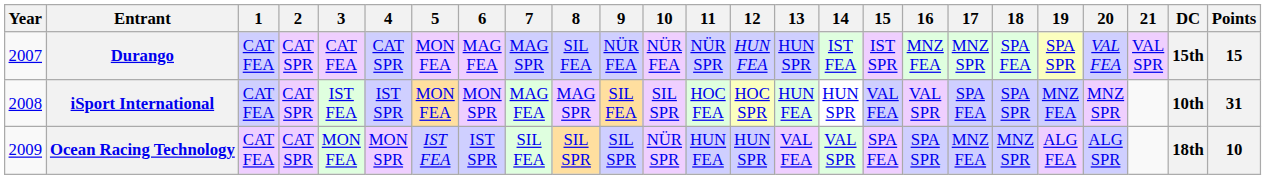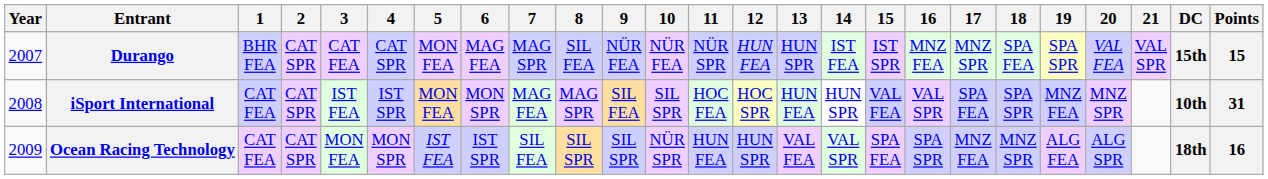 <table class="wikitable" style="text-align:center; font-size:85%">
 <tr>
 <th>Year</th>
 <th>Entrant</th>
 <th>1</th>
 <th>2</th>
 <th>3</th>
 <th>4</th>
 <th>5</th>
 <th>6</th>
 <th>7</th>
 <th>8</th>
 <th>9</th>
 <th>10</th>
 <th>11</th>
 <th>12</th>
 <th>13</th>
 <th>14</th>
 <th>15</th>
 <th>16</th>
 <th>17</th>
 <th>18</th>
 <th>19</th>
 <th>20</th>
 <th>21</th>
 <th>DC</th>
 <th>Points</th>
 </tr>
 <tr>
 <td><a href='#'>2007</a></td>
 <th nowrap><a href='#'>Durango</a></th>
-<td style="background:#CFCFFF;"><a href='#'>CAT<br>FEA</a><br></td>
+<td style="background:#CFCFFF;"><a href='#'>BHR<br>FEA</a><br></td>
 <td style="background:#EFCFFF;"><a href='#'>CAT<br>SPR</a><br></td>
 <td style="background:#EFCFFF;"><a href='#'>CAT<br>FEA</a><br></td>
 <td style="background:#CFCFFF;"><a href='#'>CAT<br>SPR</a><br></td>
 <td style="background:#EFCFFF;"><a href='#'>MON<br>FEA</a><br></td>
 <td style="background:#EFCFFF;"><a href='#'>MAG<br>FEA</a><br></td>
 <td style="background:#CFCFFF;"><a href='#'>MAG<br>SPR</a><br></td>
 <td style="background:#CFCFFF;"><a href='#'>SIL<br>FEA</a><br></td>
 <td style="background:#CFCFFF;"><a href='#'>NÜR<br>FEA</a><br></td>
 <td style="background:#EFCFFF;"><a href='#'>NÜR<br>FEA</a><br></td>
 <td style="background:#CFCFFF;"><a href='#'>NÜR<br>SPR</a><br></td>
 <td style="background:#CFCFFF;"><em><a href='#'>HUN<br>FEA</a></em><br></td>
 <td style="background:#CFCFFF;"><a href='#'>HUN<br>SPR</a><br></td>
 <td style="background:#DFFFDF;"><a href='#'>IST<br>FEA</a><br></td>
 <td style="background:#EFCFFF;"><a href='#'>IST<br>SPR</a><br></td>
 <td style="background:#DFFFDF;"><a href='#'>MNZ<br>FEA</a><br></td>
 <td style="background:#DFFFDF;"><a href='#'>MNZ<br>SPR</a><br></td>
 <td style="background:#DFFFDF;"><a href='#'>SPA<br>FEA</a><br></td>
 <td style="background:#FBFFBF;"><a href='#'>SPA<br>SPR</a><br></td>
 <td style="background:#CFCFFF;"><em><a href='#'>VAL<br>FEA</a></em><br></td>
 <td style="background:#EFCFFF;"><a href='#'>VAL<br>SPR</a><br></td>
 <th>15th</th>
 <th>15</th>
 </tr>
 <tr>
 <td><a href='#'>2008</a></td>
 <th nowrap><a href='#'>iSport International</a></th>
 <td style="background:#CFCFFF;"><a href='#'>CAT<br>FEA</a><br></td>
 <td style="background:#EFCFFF;"><a href='#'>CAT<br>SPR</a><br></td>
 <td style="background:#DFFFDF;"><a href='#'>IST<br>FEA</a><br></td>
 <td style="background:#CFCFFF;"><a href='#'>IST<br>SPR</a><br></td>
 <td style="background:#FFDF9F;"><a href='#'>MON<br>FEA</a><br></td>
 <td style="background:#EFCFFF;"><a href='#'>MON<br>SPR</a><br></td>
 <td style="background:#DFFFDF;"><a href='#'>MAG<br>FEA</a><br></td>
 <td style="background:#EFCFFF;"><a href='#'>MAG<br>SPR</a><br></td>
 <td style="background:#FFDF9F;"><a href='#'>SIL<br>FEA</a><br></td>
 <td style="background:#EFCFFF;"><a href='#'>SIL<br>SPR</a><br></td>
 <td style="background:#DFFFDF;"><a href='#'>HOC<br>FEA</a><br></td>
 <td style="background:#FBFFBF;"><a href='#'>HOC<br>SPR</a><br></td>
 <td style="background:#DFFFDF;"><a href='#'>HUN<br>FEA</a><br></td>
 <td style="background:#FFFFFF;"><a href='#'>HUN<br>SPR</a><br></td>
 <td style="background:#CFCFFF;"><a href='#'>VAL<br>FEA</a><br></td>
 <td style="background:#EFCFFF;"><a href='#'>VAL<br>SPR</a><br></td>
 <td style="background:#CFCFFF;"><a href='#'>SPA<br>FEA</a><br></td>
 <td style="background:#CFCFFF;"><a href='#'>SPA<br>SPR</a><br></td>
 <td style="background:#CFCFFF;"><a href='#'>MNZ<br>FEA</a><br></td>
 <td style="background:#EFCFFF;"><a href='#'>MNZ<br>SPR</a><br></td>
 <td></td>
 <th>10th</th>
 <th>31</th>
 </tr>
 <tr>
 <td><a href='#'>2009</a></td>
 <th nowrap><a href='#'>Ocean Racing Technology</a></th>
 <td style="background:#EFCFFF;"><a href='#'>CAT<br>FEA</a><br></td>
 <td style="background:#EFCFFF;"><a href='#'>CAT<br>SPR</a><br></td>
 <td style="background:#DFFFDF;"><a href='#'>MON<br>FEA</a><br></td>
 <td style="background:#EFCFFF;"><a href='#'>MON<br>SPR</a><br></td>
 <td style="background:#CFCFFF;"><em><a href='#'>IST<br>FEA</a></em><br></td>
 <td style="background:#CFCFFF;"><a href='#'>IST<br>SPR</a><br></td>
 <td style="background:#DFFFDF;"><a href='#'>SIL<br>FEA</a><br></td>
 <td style="background:#FFDF9F;"><a href='#'>SIL<br>SPR</a><br></td>
 <td style="background:#CFCFFF;"><a href='#'>SIL<br>SPR</a><br></td>
 <td style="background:#EFCFFF;"><a href='#'>NÜR<br>SPR</a><br></td>
 <td style="background:#CFCFFF;"><a href='#'>HUN<br>FEA</a><br></td>
 <td style="background:#CFCFFF;"><a href='#'>HUN<br>SPR</a><br></td>
 <td style="background:#EFCFFF;"><a href='#'>VAL<br>FEA</a><br></td>
 <td style="background:#DFFFDF;"><a href='#'>VAL<br>SPR</a><br></td>
 <td style="background:#EFCFFF;"><a href='#'>SPA<br>FEA</a><br></td>
 <td style="background:#CFCFFF;"><a href='#'>SPA<br>SPR</a><br></td>
 <td style="background:#CFCFFF;"><a href='#'>MNZ<br>FEA</a><br></td>
 <td style="background:#CFCFFF;"><a href='#'>MNZ<br>SPR</a><br></td>
 <td style="background:#EFCFFF;"><a href='#'>ALG<br>FEA</a><br></td>
 <td style="background:#CFCFFF;"><a href='#'>ALG<br>SPR</a><br></td>
 <td></td>
 <th>18th</th>
-<th>10</th>
+<th>16</th>
 </tr>
 </table>
